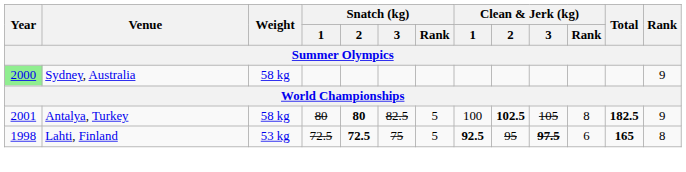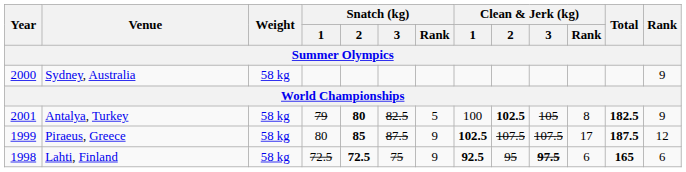 <table class = "wikitable" style="text-align:center;">
 <tr>
 <th rowspan=2 width=40>Year</th>
 <th rowspan=2 width=250>Venue</th>
 <th rowspan=2 width=60>Weight</th>
 <th colspan=4>Snatch (kg)</th>
 <th colspan=4>Clean & Jerk (kg)</th>
 <th rowspan=2 width=40>Total</th>
 <th rowspan=2 width=40>Rank</th>
 </tr>
 <tr>
 <th width=40>1</th>
 <th width=40>2</th>
 <th width=40>3</th>
 <th width=40>Rank</th>
 <th width=40>1</th>
 <th width=40>2</th>
 <th width=40>3</th>
 <th width=40>Rank</th>
 </tr>
 <tr>
 <th colspan=13><a href='#'>Summer Olympics</a></th>
 </tr>
 <tr>
-<td style="background: lightgreen;"><a href='#'>2000</a></td>
+<td><a href='#'>2000</a></td>
 <td align=left> <a href='#'>Sydney</a>, <a href='#'>Australia</a></td>
 <td><a href='#'>58 kg</a></td>
 <td></td>
 <td></td>
 <td></td>
 <td></td>
 <td></td>
 <td></td>
 <td></td>
 <td></td>
 <td></td>
 <td>9</td>
 </tr>
 <tr>
 <th colspan=13><a href='#'>World Championships</a></th>
 </tr>
 <tr>
 <td><a href='#'>2001</a></td>
 <td align=left> <a href='#'>Antalya</a>, <a href='#'>Turkey</a></td>
 <td><a href='#'>58 kg</a></td>
-<td><s>80</s></td>
+<td><s>79</s></td>
 <td><strong>80</strong></td>
 <td><s>82.5</s></td>
 <td>5</td>
 <td>100</td>
 <td><strong>102.5</strong></td>
 <td><s>105</s></td>
 <td>8</td>
 <td><strong>182.5</strong></td>
 <td>9</td>
 </tr>
 <tr>
+<td><a href='#'>1999</a></td>
+<td align=left> <a href='#'>Piraeus</a>, <a href='#'>Greece</a></td>
+<td><a href='#'>58 kg</a></td>
+<td>80</td>
+<td><strong>85</strong></td>
+<td><s>87.5</s></td>
+<td>9</td>
+<td><strong>102.5</strong></td>
+<td><s>107.5</s></td>
+<td><s>107.5</s></td>
+<td>17</td>
+<td><strong>187.5</strong></td>
+<td>12</td>
+</tr>
+<tr>
 <td><a href='#'>1998</a></td>
 <td align=left> <a href='#'>Lahti</a>, <a href='#'>Finland</a></td>
-<td><a href='#'>53 kg</a></td>
+<td><a href='#'>58 kg</a></td>
 <td><s>72.5</s></td>
 <td><strong>72.5</strong></td>
 <td><s>75</s></td>
-<td>5</td>
+<td>9</td>
 <td><strong>92.5</strong></td>
 <td><s>95</s></td>
 <td><strong><s>97.5</s></strong></td>
 <td>6</td>
 <td><strong>165</strong></td>
-<td>8</td>
+<td>6</td>
 </tr>
 </table>
